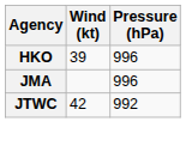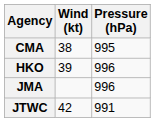 <table class="wikitable floatleft">
 <tr>
 <th>Agency</th>
 <th>Wind<br>(kt)</th>
 <th>Pressure<br>(hPa)</th>
+</tr>
+<tr>
+<th>CMA</th>
+<td>38</td>
+<td>995</td>
 </tr>
 <tr>
 <th>HKO</th>
 <td>39</td>
 <td>996</td>
 </tr>
 <tr>
 <th>JMA</th>
 <td></td>
 <td>996</td>
 </tr>
 <tr>
 <th>JTWC</th>
 <td>42</td>
-<td>992</td>
+<td>991</td>
 </tr>
 </table>
